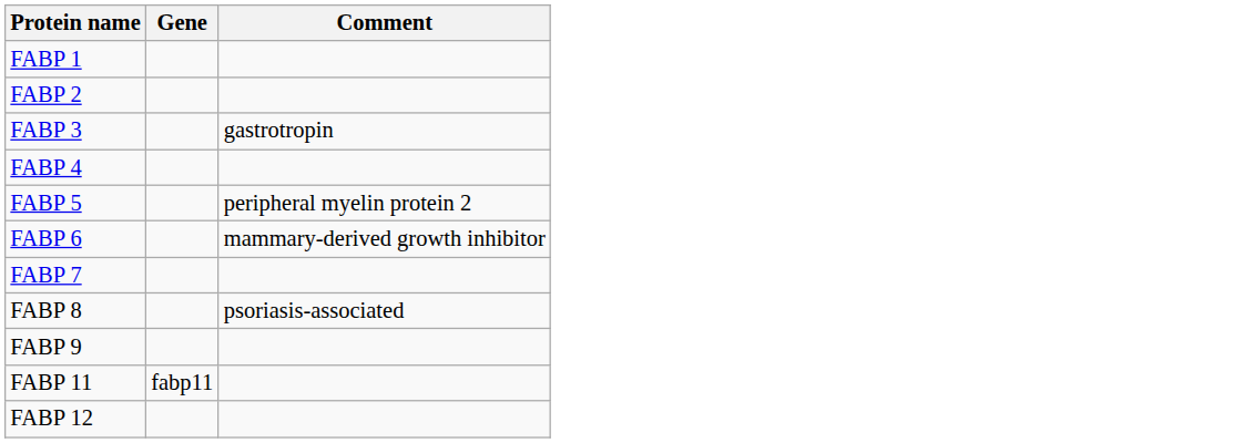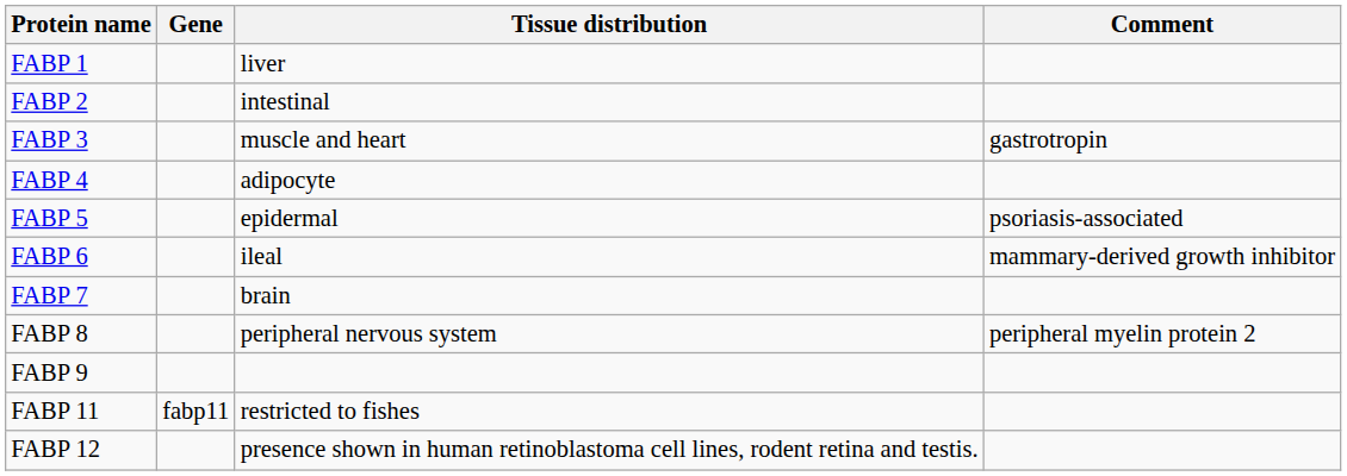 <table class="wikitable sortable">
 <tr>
 <th>Protein name</th>
 <th>Gene</th>
+<th>Tissue distribution</th>
 <th>Comment</th>
 </tr>
 <tr>
 <td><a href='#'>FABP 1</a></td>
 <td></td>
+<td>liver</td>
 <td></td>
 </tr>
 <tr>
 <td><a href='#'>FABP 2</a></td>
 <td></td>
+<td>intestinal</td>
 <td></td>
 </tr>
 <tr>
 <td><a href='#'>FABP 3</a></td>
 <td></td>
+<td>muscle and heart</td>
 <td>gastrotropin</td>
 </tr>
 <tr>
 <td><a href='#'>FABP 4</a></td>
 <td></td>
+<td>adipocyte</td>
 <td></td>
 </tr>
 <tr>
 <td><a href='#'>FABP 5</a></td>
 <td></td>
-<td>peripheral myelin protein 2</td>
+<td>epidermal</td>
+<td>psoriasis-associated</td>
 </tr>
 <tr>
 <td><a href='#'>FABP 6</a></td>
 <td></td>
+<td>ileal</td>
 <td>mammary-derived growth inhibitor</td>
 </tr>
 <tr>
 <td><a href='#'>FABP 7</a></td>
 <td></td>
+<td>brain</td>
 <td></td>
 </tr>
 <tr>
 <td>FABP 8</td>
 <td></td>
-<td>psoriasis-associated</td>
+<td>peripheral nervous system</td>
+<td>peripheral myelin protein 2</td>
 </tr>
 <tr>
 <td>FABP 9</td>
+<td></td>
 <td></td>
 <td></td>
 </tr>
 <tr>
 <td>FABP 11</td>
 <td>fabp11</td>
+<td>restricted to fishes</td>
 <td></td>
 </tr>
 <tr>
 <td>FABP 12</td>
 <td></td>
+<td>presence shown in human retinoblastoma cell lines, rodent retina and testis.</td>
 <td></td>
 </tr>
 </table>
